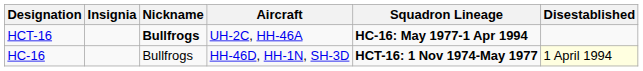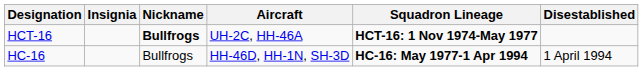 <table class="wikitable">
 <tr>
 <th>Designation</th>
 <th>Insignia</th>
 <th>Nickname</th>
 <th>Aircraft</th>
 <th>Squadron Lineage</th>
 <th>Disestablished</th>
 </tr>
 <tr>
 <td><a href='#'>HCT-16</a></td>
 <td></td>
 <td><strong>Bullfrogs</strong></td>
 <td><a href='#'>UH-2C</a>, <a href='#'>HH-46A</a></td>
-<td style="white-space: nowrap;"><strong>HC-16: May 1977-1 Apr 1994</strong></td>
+<td style="white-space: nowrap;"><strong>HCT-16: 1 Nov 1974-May 1977</strong></td>
 </tr>
 <tr>
 <td><a href='#'>HC-16</a></td>
 <td></td>
 <td>Bullfrogs</td>
 <td><a href='#'>HH-46D</a>, <a href='#'>HH-1N</a>, <a href='#'>SH-3D</a></td>
-<td style="white-space: nowrap;"><strong>HCT-16: 1 Nov 1974-May 1977</strong></td>
-<td style="background: lightyellow;">1 April 1994</td>
+<td style="white-space: nowrap;"><strong>HC-16: May 1977-1 Apr 1994</strong></td>
+<td>1 April 1994</td>
 </tr>
 </table>
